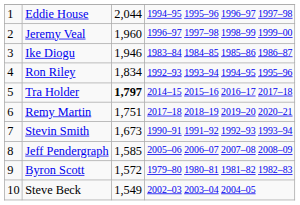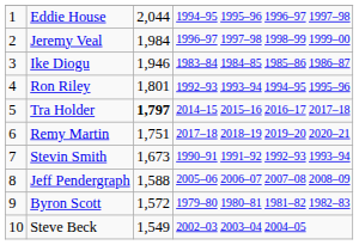 <table class="wikitable">
 <tr>
 </tr>
 <tr>
 <td>1</td>
 <td><a href='#'>Eddie House</a></td>
 <td>2,044</td>
 <td style="font-size:80%;"><a href='#'>1994–95</a> <a href='#'>1995–96</a> <a href='#'>1996–97</a> <a href='#'>1997–98</a></td>
 </tr>
 <tr>
 <td>2</td>
 <td><a href='#'>Jeremy Veal</a></td>
-<td>1,960</td>
+<td>1,984</td>
 <td style="font-size:80%;"><a href='#'>1996–97</a> <a href='#'>1997–98</a> <a href='#'>1998–99</a> <a href='#'>1999–00</a></td>
 </tr>
 <tr>
 <td>3</td>
 <td><a href='#'>Ike Diogu</a></td>
 <td>1,946</td>
 <td style="font-size:80%;"><a href='#'>1983–84</a> <a href='#'>1984–85</a> <a href='#'>1985–86</a> <a href='#'>1986–87</a></td>
 </tr>
 <tr>
 <td>4</td>
 <td><a href='#'>Ron Riley</a></td>
-<td>1,834</td>
+<td>1,801</td>
 <td style="font-size:80%;"><a href='#'>1992–93</a> <a href='#'>1993–94</a> <a href='#'>1994–95</a> <a href='#'>1995–96</a></td>
 </tr>
 <tr>
 <td>5</td>
 <td><a href='#'>Tra Holder</a></td>
 <td><strong>1,797</strong></td>
 <td style="font-size:80%;"><a href='#'>2014–15</a> <a href='#'>2015–16</a> <a href='#'>2016–17</a> <a href='#'>2017–18</a></td>
 </tr>
 <tr>
 <td>6</td>
 <td><a href='#'>Remy Martin</a></td>
 <td>1,751</td>
 <td style="font-size:80%;"><a href='#'>2017–18</a> <a href='#'>2018–19</a> <a href='#'>2019–20</a> <a href='#'>2020–21</a></td>
 </tr>
 <tr>
 <td>7</td>
 <td><a href='#'>Stevin Smith</a></td>
 <td>1,673</td>
 <td style="font-size:80%;"><a href='#'>1990–91</a> <a href='#'>1991–92</a> <a href='#'>1992–93</a> <a href='#'>1993–94</a></td>
 </tr>
 <tr>
 <td>8</td>
 <td><a href='#'>Jeff Pendergraph</a></td>
-<td>1,585</td>
+<td>1,588</td>
 <td style="font-size:80%;"><a href='#'>2005–06</a> <a href='#'>2006–07</a> <a href='#'>2007–08</a> <a href='#'>2008–09</a></td>
 </tr>
 <tr>
 <td>9</td>
 <td><a href='#'>Byron Scott</a></td>
 <td>1,572</td>
 <td style="font-size:80%;"><a href='#'>1979–80</a> <a href='#'>1980–81</a> <a href='#'>1981–82</a> <a href='#'>1982–83</a></td>
 </tr>
 <tr>
 <td>10</td>
 <td>Steve Beck</td>
 <td>1,549</td>
 <td style="font-size:80%;"><a href='#'>2002–03</a> <a href='#'>2003–04</a> <a href='#'>2004–05</a></td>
 </tr>
 </table>
